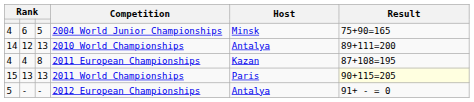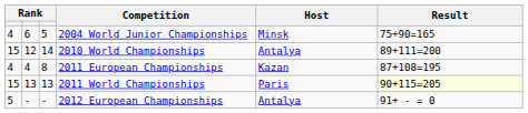 <table class="wikitable">
 <tr>
 <th colspan=3>Rank</th>
 <th rowspan=2 width=250>Competition</th>
 <th rowspan=2 width=150>Host</th>
 <th rowspan=2 width=180>Result</th>
 </tr>
 <tr>
 <th></th>
 <th></th>
 <th></th>
 </tr>
 <tr>
 <td>4</td>
 <td>6</td>
 <td>5</td>
 <td><a href='#'>2004 World Junior Championships</a></td>
 <td> <a href='#'>Minsk</a></td>
 <td>75+90=165</td>
 </tr>
 <tr>
+<td>15</td>
+<td>12</td>
 <td>14</td>
-<td>12</td>
-<td>13</td>
 <td><a href='#'>2010 World Championships</a></td>
 <td> <a href='#'>Antalya</a></td>
 <td>89+111=200</td>
 </tr>
 <tr>
 <td>4</td>
 <td>4</td>
 <td>8</td>
 <td><a href='#'>2011 European Championships</a></td>
 <td> <a href='#'>Kazan</a></td>
 <td>87+108=195</td>
 </tr>
 <tr>
 <td>15</td>
 <td>13</td>
 <td>13</td>
 <td><a href='#'>2011 World Championships</a></td>
 <td> <a href='#'>Paris</a></td>
 <td style="background: lightyellow;">90+115=205</td>
 </tr>
 <tr>
 <td>5</td>
 <td>-</td>
 <td>-</td>
 <td><a href='#'>2012 European Championships</a></td>
 <td> <a href='#'>Antalya</a></td>
 <td>91+ - = 0</td>
 </tr>
 </table>
